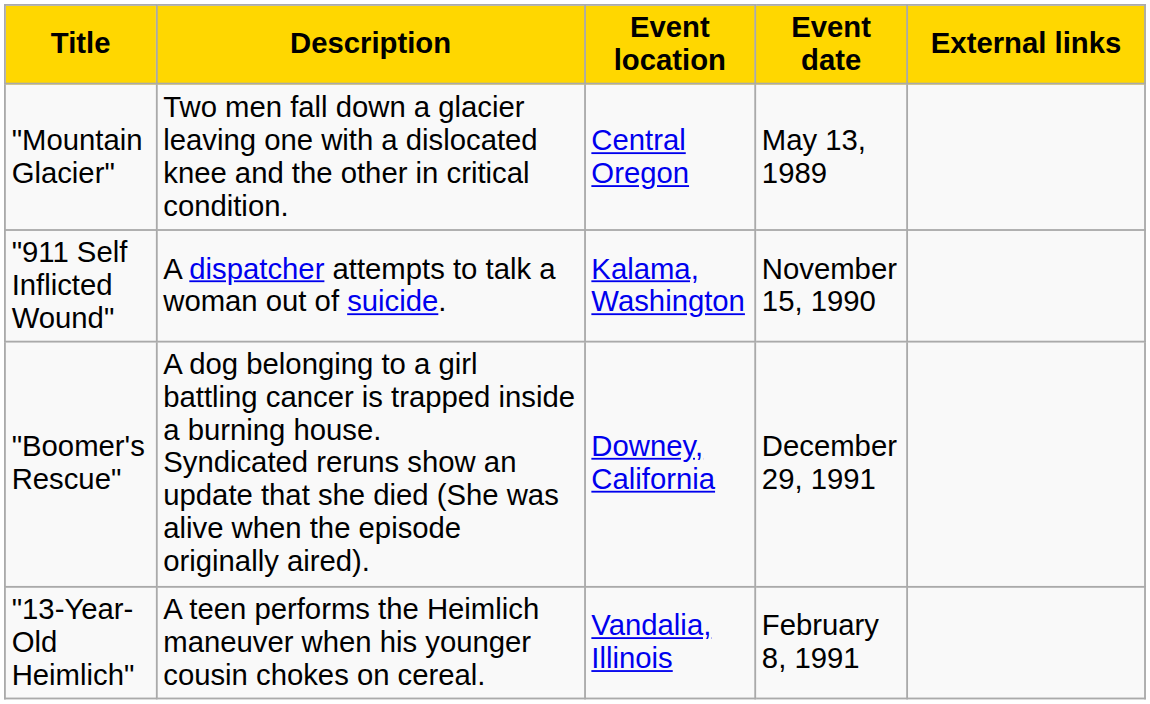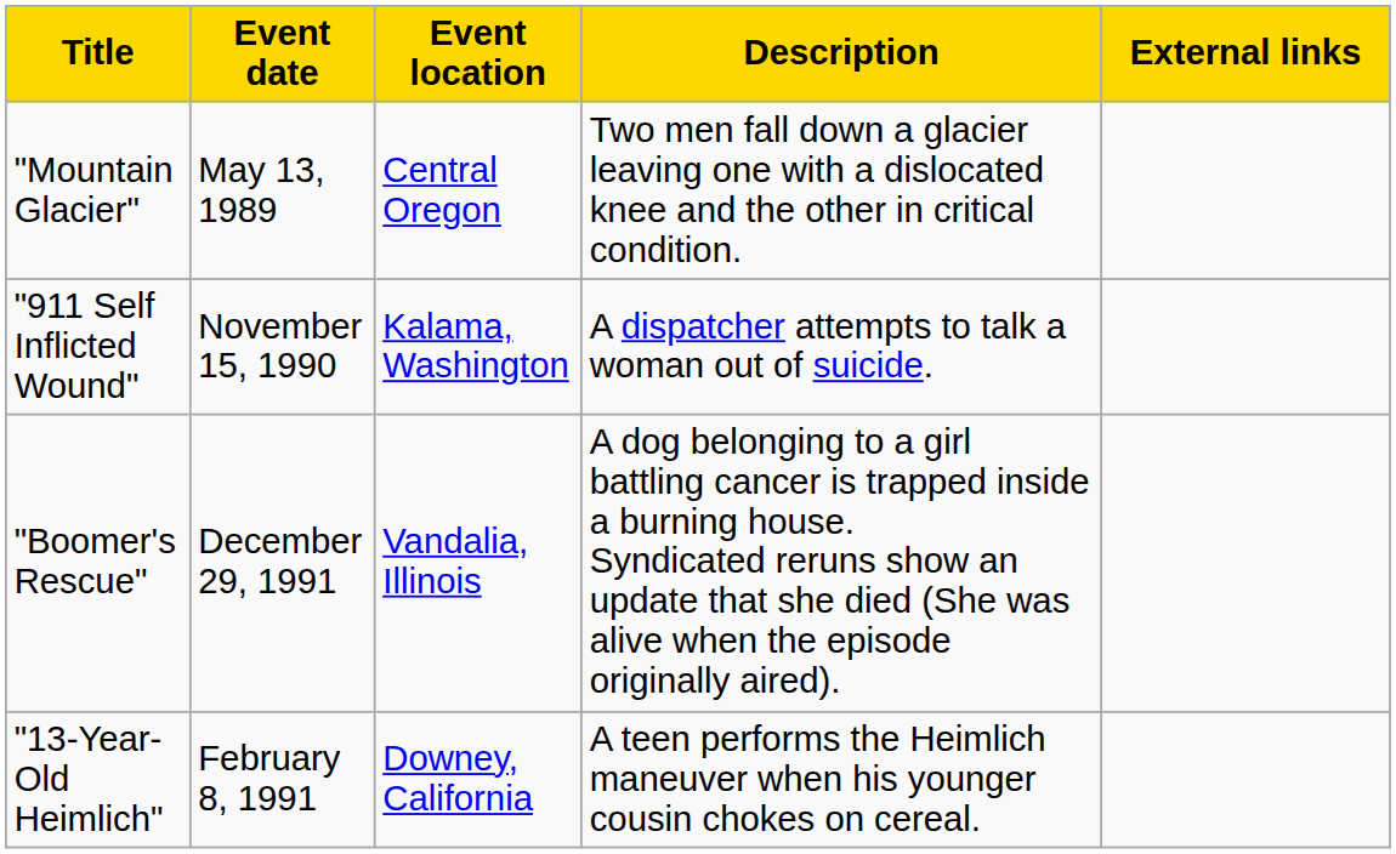 <table class="wikitable" style="width: 100%;">
 <tr>
 <th style="background: #FFD700; color: #000000; width: 10%;">Title</th>
+<th style="background: #FFD700; color: #000000; width: 7%;">Event date</th>
+<th style="background: #FFD700; color: #000000; width: 7%;">Event location</th>
 <th style="background: #FFD700; color: #000000; width: 36%;">Description</th>
-<th style="background: #FFD700; color: #000000; width: 7%;">Event location</th>
-<th style="background: #FFD700; color: #000000; width: 7%;">Event date</th>
 <th style="background: #FFD700; color: #000000; width: 20%;">External links</th>
 </tr>
 <tr>
 <td>"Mountain Glacier"</td>
+<td>May 13, 1989</td>
+<td><a href='#'>Central Oregon</a></td>
 <td>Two men fall down a glacier leaving one with a dislocated knee and the other in critical condition.</td>
-<td><a href='#'>Central Oregon</a></td>
-<td>May 13, 1989</td>
 <td></td>
 </tr>
 <tr>
 <td>"911 Self Inflicted Wound"</td>
+<td>November 15, 1990</td>
+<td><a href='#'>Kalama, Washington</a></td>
 <td>A <a href='#'>dispatcher</a> attempts to talk a woman out of <a href='#'>suicide</a>.</td>
-<td><a href='#'>Kalama, Washington</a></td>
-<td>November 15, 1990</td>
 <td></td>
 </tr>
 <tr>
 <td>"Boomer's Rescue"</td>
+<td>December 29, 1991</td>
+<td><a href='#'>Vandalia, Illinois</a></td>
 <td>A dog belonging to a girl battling cancer is trapped inside a burning house.<br>Syndicated reruns show an update that she died (She was alive when the episode originally aired).</td>
-<td><a href='#'>Downey, California</a></td>
-<td>December 29, 1991</td>
 <td></td>
 </tr>
 <tr>
 <td>"13-Year-Old Heimlich"</td>
+<td>February 8, 1991</td>
+<td><a href='#'>Downey, California</a></td>
 <td>A teen performs the Heimlich maneuver when his younger cousin chokes on cereal.</td>
-<td><a href='#'>Vandalia, Illinois</a></td>
-<td>February 8, 1991</td>
 <td></td>
 </tr>
 </table>
